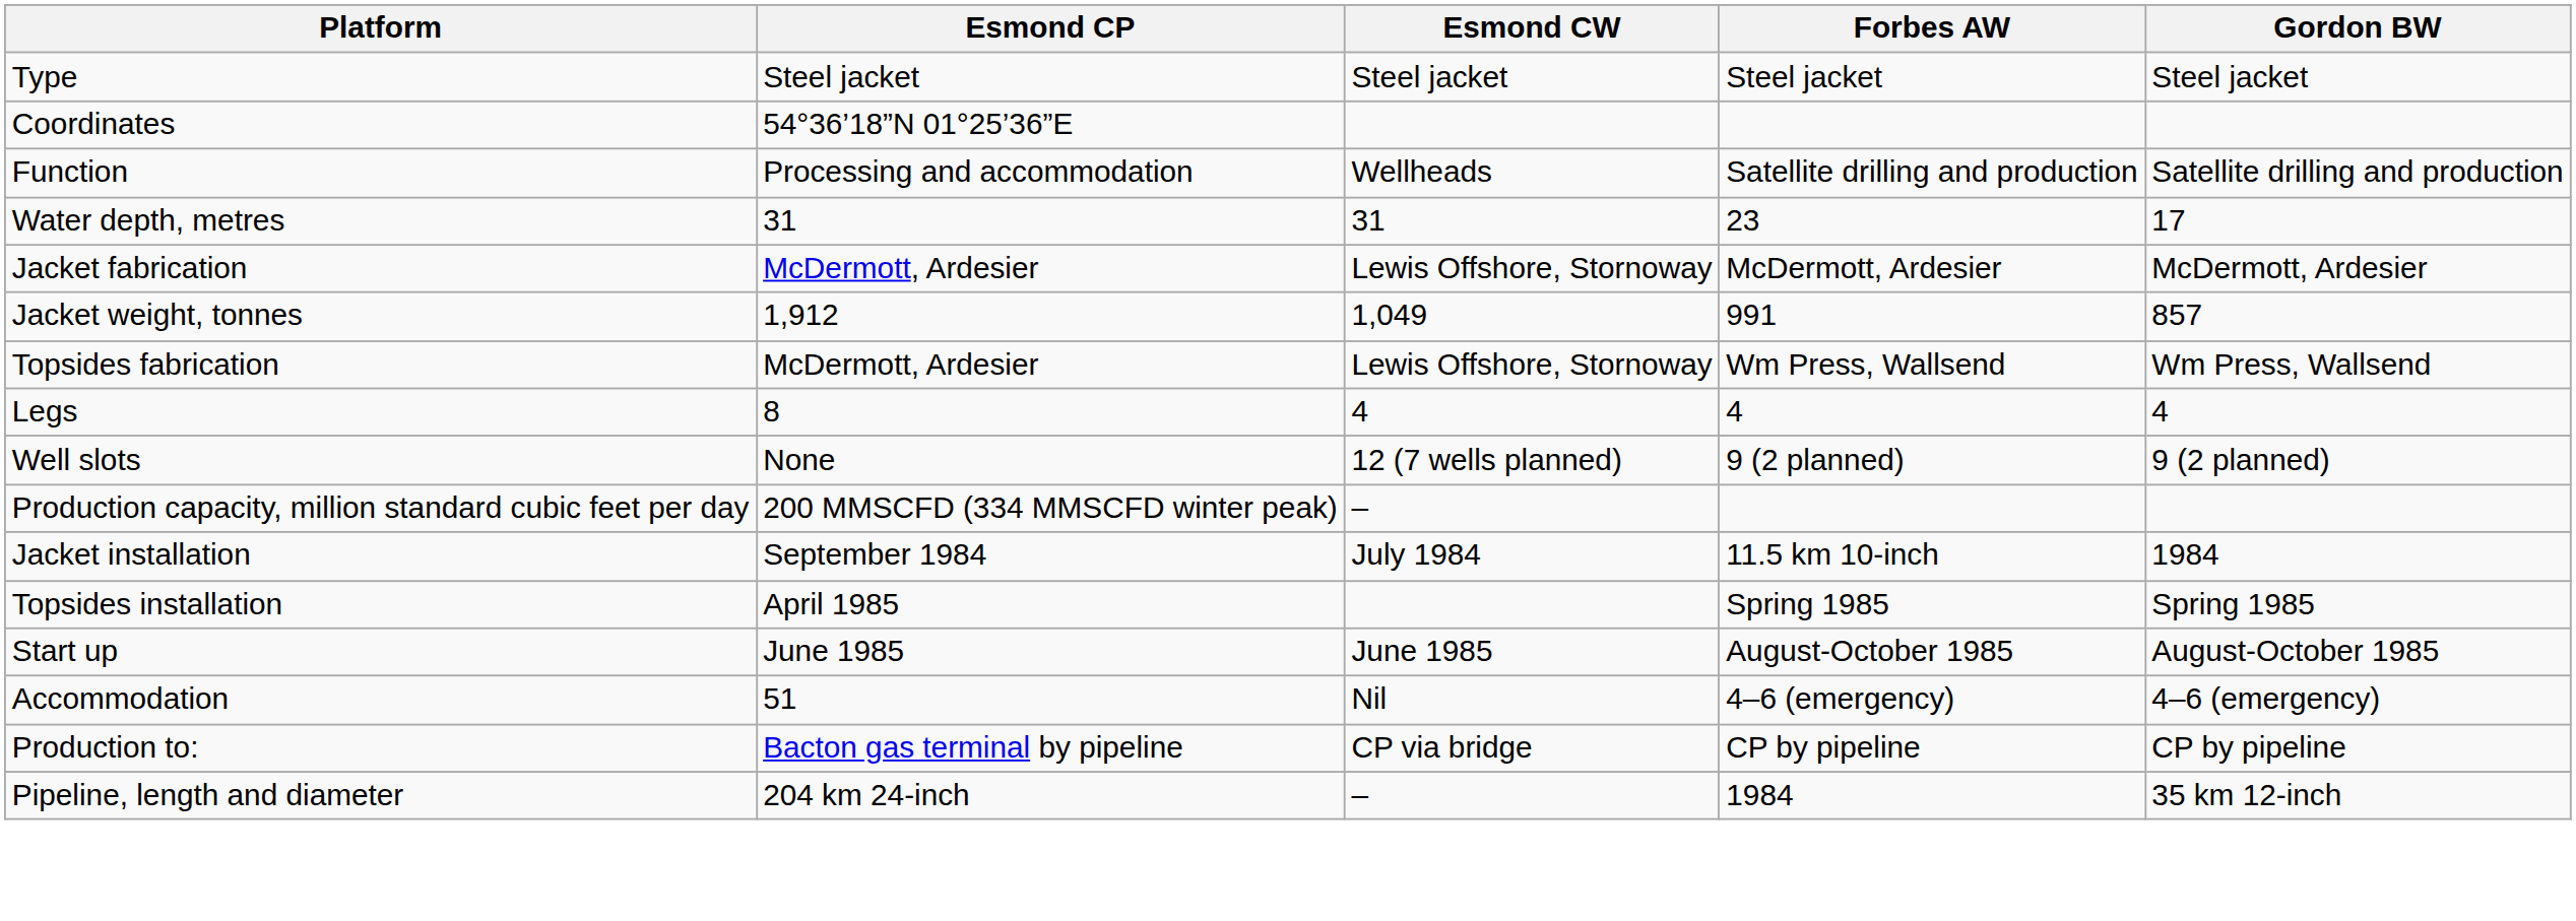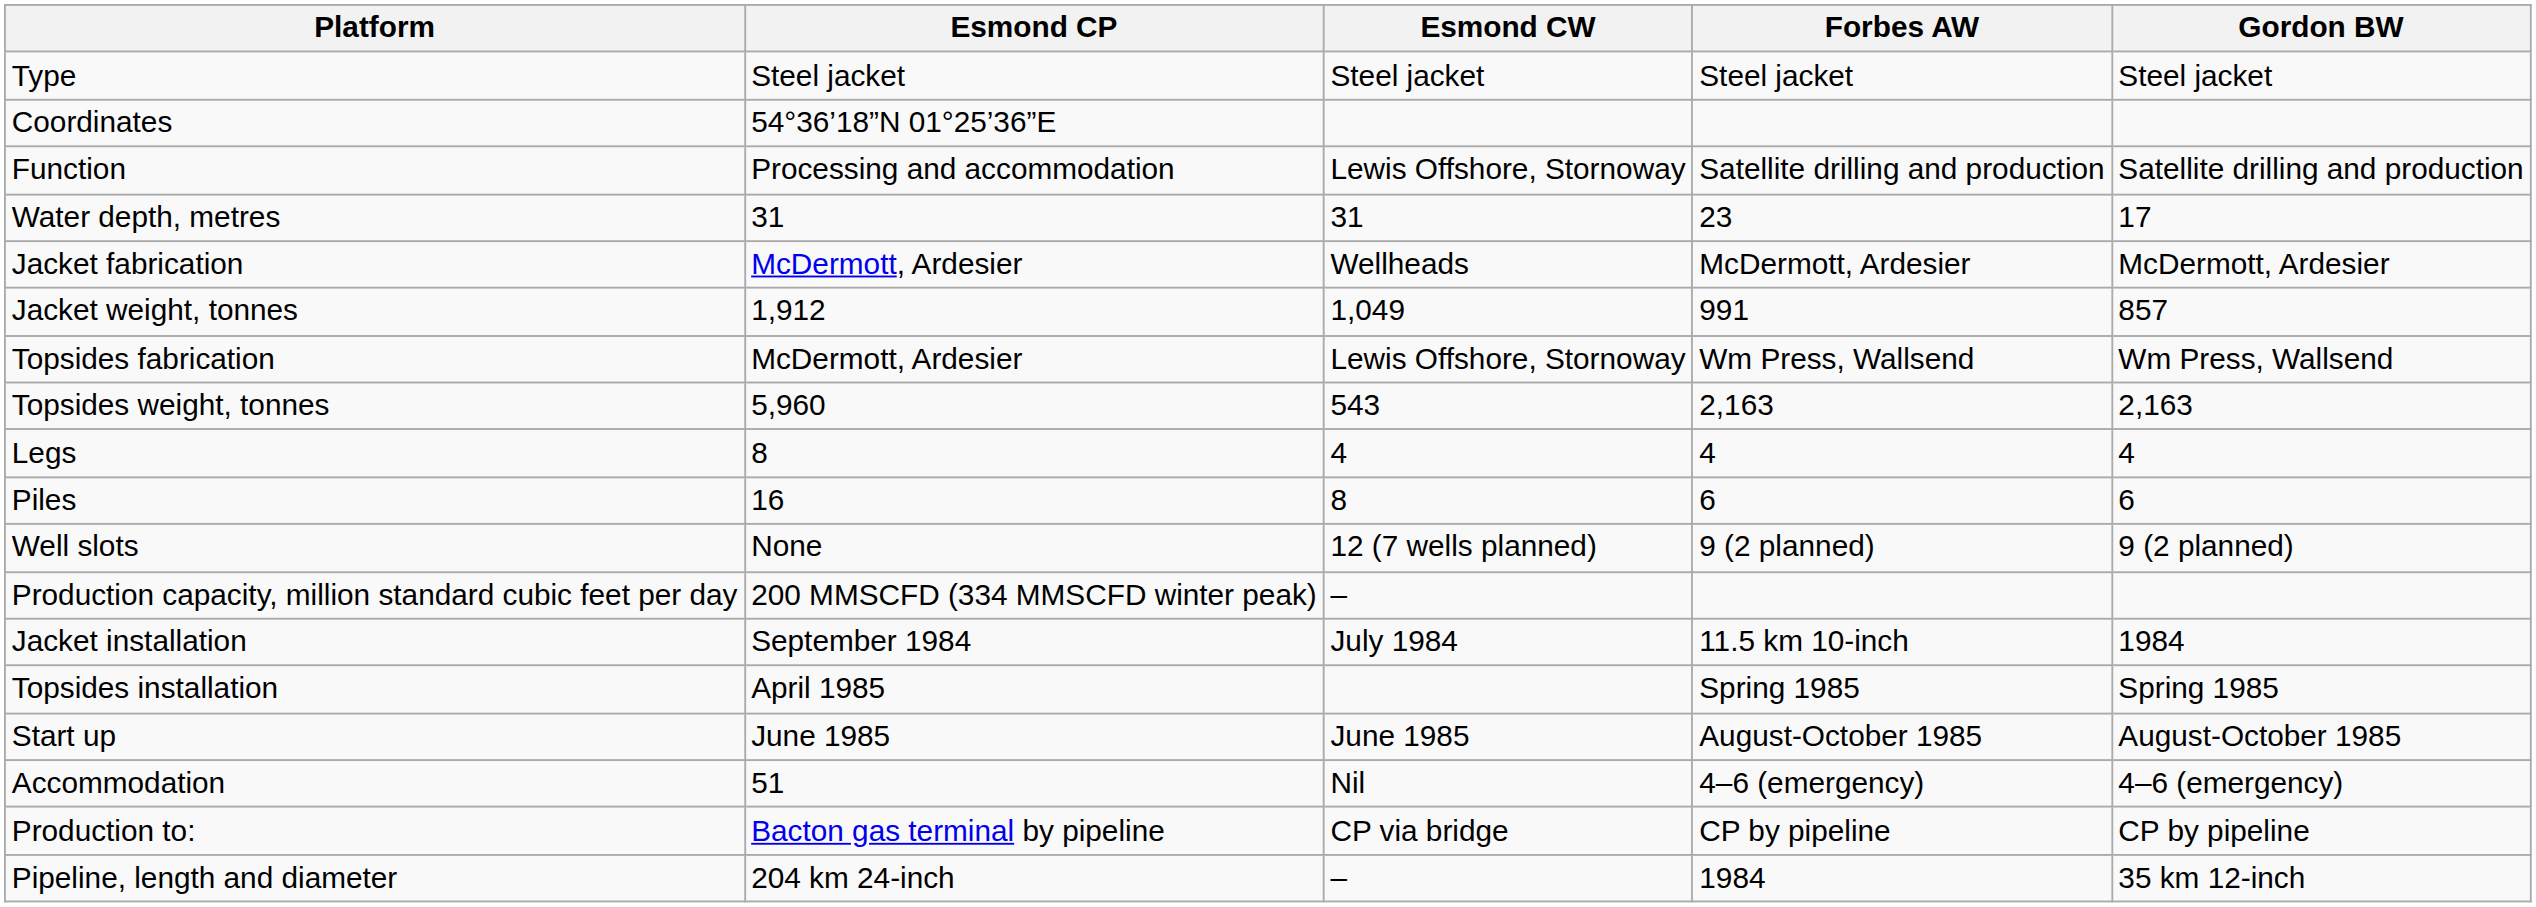 <table class="wikitable">
 <tr>
 <th>Platform</th>
 <th>Esmond CP</th>
 <th>Esmond CW</th>
 <th>Forbes AW</th>
 <th>Gordon BW</th>
 </tr>
 <tr>
 <td>Type</td>
 <td>Steel jacket</td>
 <td>Steel jacket</td>
 <td>Steel jacket</td>
 <td>Steel jacket</td>
 </tr>
 <tr>
 <td>Coordinates</td>
 <td>54°36’18”N 01°25’36”E</td>
 <td></td>
 <td></td>
 <td></td>
 </tr>
 <tr>
 <td>Function</td>
 <td>Processing and accommodation</td>
-<td>Wellheads</td>
+<td>Lewis Offshore, Stornoway</td>
 <td>Satellite drilling and production</td>
 <td>Satellite drilling and production</td>
 </tr>
 <tr>
 <td>Water depth, metres</td>
 <td>31</td>
 <td>31</td>
 <td>23</td>
 <td>17</td>
 </tr>
 <tr>
 <td>Jacket fabrication</td>
 <td><a href='#'>McDermott</a>, Ardesier</td>
-<td>Lewis Offshore, Stornoway</td>
+<td>Wellheads</td>
 <td>McDermott, Ardesier</td>
 <td>McDermott, Ardesier</td>
 </tr>
 <tr>
 <td>Jacket weight, tonnes</td>
 <td>1,912</td>
 <td>1,049</td>
 <td>991</td>
 <td>857</td>
 </tr>
 <tr>
 <td>Topsides fabrication</td>
 <td>McDermott, Ardesier</td>
 <td>Lewis Offshore, Stornoway</td>
 <td>Wm Press, Wallsend</td>
 <td>Wm Press, Wallsend</td>
 </tr>
 <tr>
+<td>Topsides weight, tonnes</td>
+<td>5,960</td>
+<td>543</td>
+<td>2,163</td>
+<td>2,163</td>
+</tr>
+<tr>
 <td>Legs</td>
 <td>8</td>
 <td>4</td>
 <td>4</td>
 <td>4</td>
+</tr>
+<tr>
+<td>Piles</td>
+<td>16</td>
+<td>8</td>
+<td>6</td>
+<td>6</td>
 </tr>
 <tr>
 <td>Well slots</td>
 <td>None</td>
 <td>12 (7 wells planned)</td>
 <td>9 (2 planned)</td>
 <td>9 (2 planned)</td>
 </tr>
 <tr>
 <td>Production capacity,  million standard cubic feet per day</td>
 <td>200 MMSCFD (334 MMSCFD winter  peak)</td>
 <td>–</td>
 <td></td>
 <td></td>
 </tr>
 <tr>
 <td>Jacket installation</td>
 <td>September 1984</td>
 <td>July 1984</td>
 <td>11.5 km 10-inch</td>
 <td>1984</td>
 </tr>
 <tr>
 <td>Topsides installation</td>
 <td>April 1985</td>
 <td></td>
 <td>Spring 1985</td>
 <td>Spring 1985</td>
 </tr>
 <tr>
 <td>Start up</td>
 <td>June 1985</td>
 <td>June 1985</td>
 <td>August-October 1985</td>
 <td>August-October 1985</td>
 </tr>
 <tr>
 <td>Accommodation</td>
 <td>51</td>
 <td>Nil</td>
 <td>4–6 (emergency)</td>
 <td>4–6 (emergency)</td>
 </tr>
 <tr>
 <td>Production to:</td>
 <td><a href='#'>Bacton gas terminal</a> by pipeline</td>
 <td>CP via bridge</td>
 <td>CP by pipeline</td>
 <td>CP by pipeline</td>
 </tr>
 <tr>
 <td>Pipeline, length and diameter</td>
 <td>204 km 24-inch</td>
 <td>–</td>
 <td>1984</td>
 <td>35 km 12-inch</td>
 </tr>
 </table>
